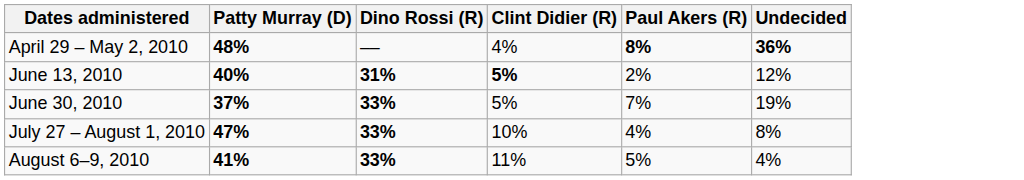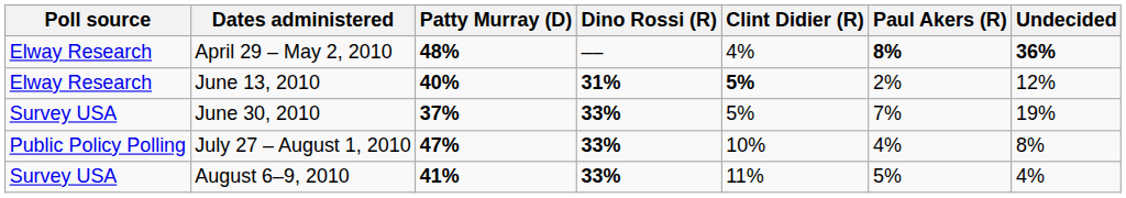 <table class="wikitable">
 <tr valign=bottom>
+<th>Poll source</th>
 <th>Dates administered</th>
 <th>Patty Murray (D)</th>
 <th>Dino Rossi (R)</th>
 <th>Clint Didier (R)</th>
 <th>Paul Akers (R)</th>
 <th>Undecided</th>
 </tr>
 <tr>
+<td><a href='#'>Elway Research</a></td>
 <td>April 29 – May 2, 2010</td>
 <td><strong>48%</strong></td>
 <td>––</td>
 <td>4%</td>
 <td><strong>8%</strong></td>
 <td><strong>36%</strong></td>
 </tr>
 <tr>
+<td><a href='#'>Elway Research</a></td>
 <td>June 13, 2010</td>
 <td><strong>40%</strong></td>
 <td><strong>31%</strong></td>
 <td><strong>5%</strong></td>
 <td>2%</td>
 <td>12%</td>
 </tr>
 <tr>
+<td><a href='#'>Survey USA</a></td>
 <td>June 30, 2010</td>
 <td><strong>37%</strong></td>
 <td><strong>33%</strong></td>
 <td>5%</td>
 <td>7%</td>
 <td>19%</td>
 </tr>
 <tr>
+<td><a href='#'>Public Policy Polling</a></td>
 <td>July 27 – August 1, 2010</td>
 <td><strong>47%</strong></td>
 <td><strong>33%</strong></td>
 <td>10%</td>
 <td>4%</td>
 <td>8%</td>
 </tr>
 <tr>
+<td><a href='#'>Survey USA</a></td>
 <td>August 6–9, 2010</td>
 <td><strong>41%</strong></td>
 <td><strong>33%</strong></td>
 <td>11%</td>
 <td>5%</td>
 <td>4%</td>
 </tr>
 </table>
